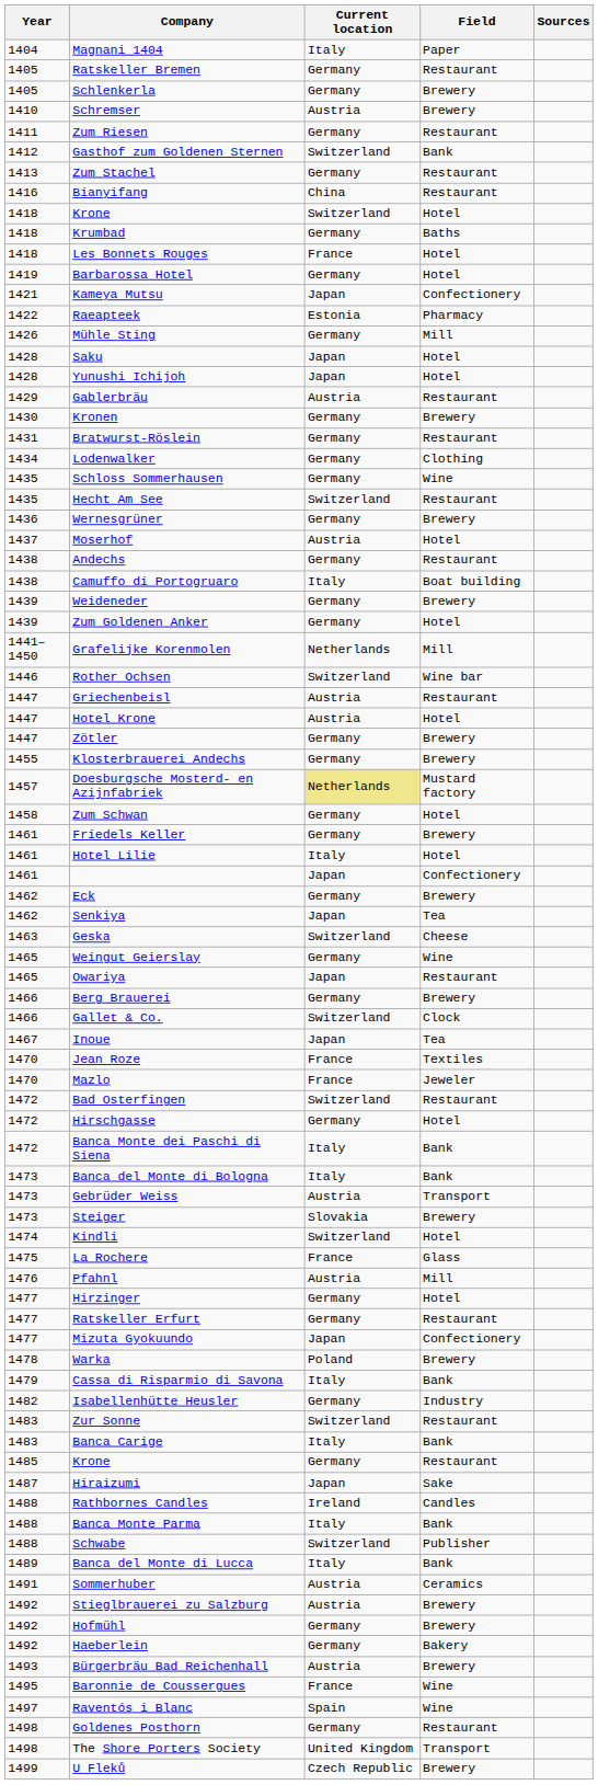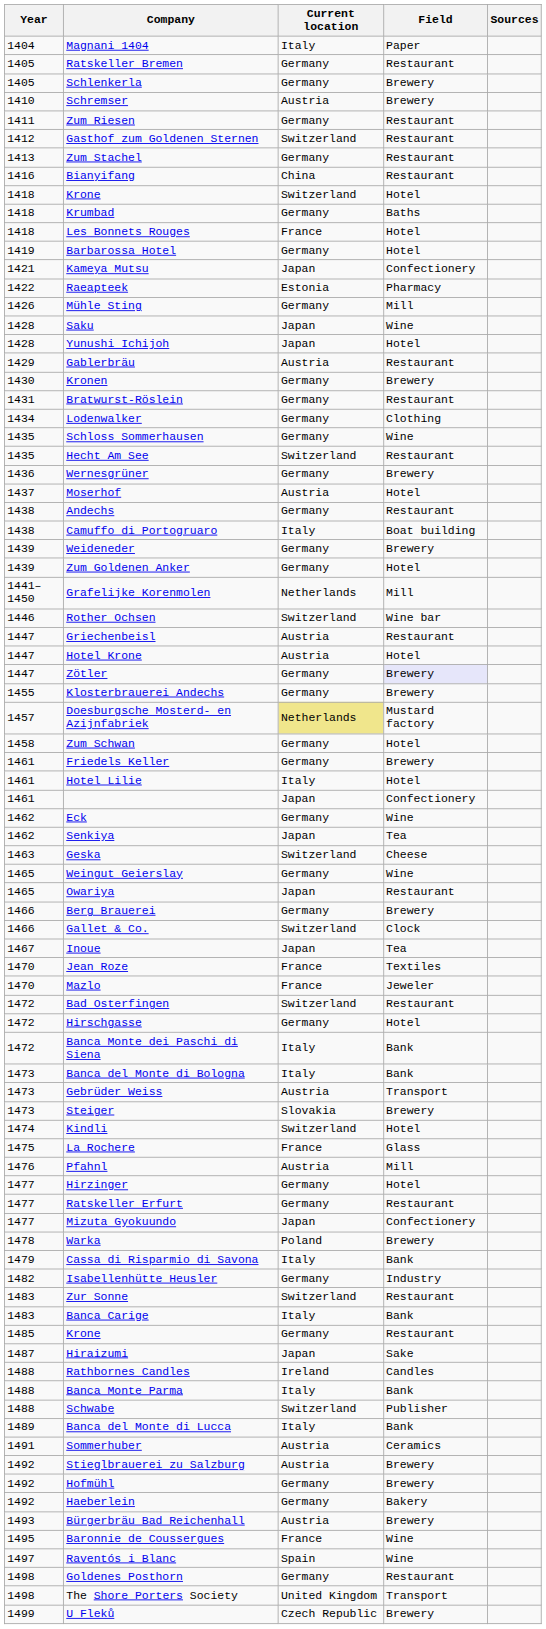 <table class="wikitable sortable">
 <tr>
 <th>Year</th>
 <th>Company</th>
 <th>Current location</th>
 <th>Field</th>
 <th>Sources</th>
 </tr>
 <tr>
 <td>1404</td>
 <td><a href='#'>Magnani 1404</a></td>
 <td>Italy</td>
 <td>Paper</td>
 <td></td>
 </tr>
 <tr>
 <td>1405</td>
 <td><a href='#'>Ratskeller Bremen</a></td>
 <td>Germany</td>
 <td>Restaurant</td>
 <td></td>
 </tr>
 <tr>
 <td>1405</td>
 <td><a href='#'>Schlenkerla</a></td>
 <td>Germany</td>
 <td>Brewery</td>
 <td></td>
 </tr>
 <tr>
 <td>1410</td>
 <td><a href='#'>Schremser</a></td>
 <td>Austria</td>
 <td>Brewery</td>
 <td></td>
 </tr>
 <tr>
 <td>1411</td>
 <td><a href='#'>Zum Riesen</a></td>
 <td>Germany</td>
 <td>Restaurant</td>
 <td></td>
 </tr>
 <tr>
 <td>1412</td>
 <td><a href='#'>Gasthof zum Goldenen Sternen</a></td>
 <td>Switzerland</td>
-<td>Bank</td>
+<td>Restaurant</td>
 <td></td>
 </tr>
 <tr>
 <td>1413</td>
 <td><a href='#'>Zum Stachel</a></td>
 <td>Germany</td>
 <td>Restaurant</td>
 <td></td>
 </tr>
 <tr>
 <td>1416</td>
 <td><a href='#'>Bianyifang</a></td>
 <td>China</td>
 <td>Restaurant</td>
 <td></td>
 </tr>
 <tr>
 <td>1418</td>
 <td><a href='#'>Krone</a></td>
 <td>Switzerland</td>
 <td>Hotel</td>
 <td></td>
 </tr>
 <tr>
 <td>1418</td>
 <td><a href='#'>Krumbad</a></td>
 <td>Germany</td>
 <td>Baths</td>
 <td></td>
 </tr>
 <tr>
 <td>1418</td>
 <td><a href='#'>Les Bonnets Rouges</a></td>
 <td>France</td>
 <td>Hotel</td>
 <td></td>
 </tr>
 <tr>
 <td>1419</td>
 <td><a href='#'>Barbarossa Hotel</a></td>
 <td>Germany</td>
 <td>Hotel</td>
 <td></td>
 </tr>
 <tr>
 <td>1421</td>
 <td><a href='#'>Kameya Mutsu</a></td>
 <td>Japan</td>
 <td>Confectionery</td>
 <td></td>
 </tr>
 <tr>
 <td>1422</td>
 <td><a href='#'>Raeapteek</a></td>
 <td>Estonia</td>
 <td>Pharmacy</td>
 <td></td>
 </tr>
 <tr>
 <td>1426</td>
 <td><a href='#'>Mühle Sting</a></td>
 <td>Germany</td>
 <td>Mill</td>
 <td></td>
 </tr>
 <tr>
 <td>1428</td>
 <td><a href='#'>Saku</a></td>
 <td>Japan</td>
-<td>Hotel</td>
+<td>Wine</td>
 <td></td>
 </tr>
 <tr>
 <td>1428</td>
 <td><a href='#'>Yunushi Ichijoh</a></td>
 <td>Japan</td>
 <td>Hotel</td>
 <td></td>
 </tr>
 <tr>
 <td>1429</td>
 <td><a href='#'>Gablerbräu</a></td>
 <td>Austria</td>
 <td>Restaurant</td>
 <td></td>
 </tr>
 <tr>
 <td>1430</td>
 <td><a href='#'>Kronen</a></td>
 <td>Germany</td>
 <td>Brewery</td>
 <td></td>
 </tr>
 <tr>
 <td>1431</td>
 <td><a href='#'>Bratwurst-Röslein</a></td>
 <td>Germany</td>
 <td>Restaurant</td>
 <td></td>
 </tr>
 <tr>
 <td>1434</td>
 <td><a href='#'>Lodenwalker</a></td>
 <td>Germany</td>
 <td>Clothing</td>
 <td></td>
 </tr>
 <tr>
 <td>1435</td>
 <td><a href='#'>Schloss Sommerhausen</a></td>
 <td>Germany</td>
 <td>Wine</td>
 <td></td>
 </tr>
 <tr>
 <td>1435</td>
 <td><a href='#'>Hecht Am See</a></td>
 <td>Switzerland</td>
 <td>Restaurant</td>
 <td></td>
 </tr>
 <tr>
 <td>1436</td>
 <td><a href='#'>Wernesgrüner</a></td>
 <td>Germany</td>
 <td>Brewery</td>
 <td></td>
 </tr>
 <tr>
 <td>1437</td>
 <td><a href='#'>Moserhof</a></td>
 <td>Austria</td>
 <td>Hotel</td>
 <td></td>
 </tr>
 <tr>
 <td>1438</td>
 <td><a href='#'>Andechs</a></td>
 <td>Germany</td>
 <td>Restaurant</td>
 <td></td>
 </tr>
 <tr>
 <td>1438</td>
 <td><a href='#'>Camuffo di Portogruaro</a></td>
 <td>Italy</td>
 <td>Boat building</td>
 <td></td>
 </tr>
 <tr>
 <td>1439</td>
 <td><a href='#'>Weideneder</a></td>
 <td>Germany</td>
 <td>Brewery</td>
 <td></td>
 </tr>
 <tr>
 <td>1439</td>
 <td><a href='#'>Zum Goldenen Anker</a></td>
 <td>Germany</td>
 <td>Hotel</td>
 <td></td>
 </tr>
 <tr>
 <td>1441–1450</td>
 <td><a href='#'>Grafelijke Korenmolen</a></td>
 <td>Netherlands</td>
 <td>Mill</td>
 <td></td>
 </tr>
 <tr>
 <td>1446</td>
 <td><a href='#'>Rother Ochsen</a></td>
 <td>Switzerland</td>
 <td>Wine bar</td>
 <td></td>
 </tr>
 <tr>
 <td>1447</td>
 <td><a href='#'>Griechenbeisl</a></td>
 <td>Austria</td>
 <td>Restaurant</td>
 <td></td>
 </tr>
 <tr>
 <td>1447</td>
 <td><a href='#'>Hotel Krone</a></td>
 <td>Austria</td>
 <td>Hotel</td>
 <td></td>
 </tr>
 <tr>
 <td>1447</td>
 <td><a href='#'>Zötler</a></td>
 <td>Germany</td>
-<td>Brewery</td>
+<td style="background: lavender;">Brewery</td>
 <td></td>
 </tr>
 <tr>
 <td>1455</td>
 <td><a href='#'>Klosterbrauerei Andechs</a></td>
 <td>Germany</td>
 <td>Brewery</td>
 <td></td>
 </tr>
 <tr>
 <td>1457</td>
 <td><a href='#'>Doesburgsche Mosterd- en Azijnfabriek</a></td>
 <td style="background: khaki;">Netherlands</td>
 <td>Mustard factory</td>
 <td></td>
 </tr>
 <tr>
 <td>1458</td>
 <td><a href='#'>Zum Schwan</a></td>
 <td>Germany</td>
 <td>Hotel</td>
 <td></td>
 </tr>
 <tr>
 <td>1461</td>
 <td><a href='#'>Friedels Keller</a></td>
 <td>Germany</td>
 <td>Brewery</td>
 <td></td>
 </tr>
 <tr>
 <td>1461</td>
 <td><a href='#'>Hotel Lilie</a></td>
 <td>Italy</td>
 <td>Hotel</td>
 <td></td>
 </tr>
 <tr>
 <td>1461</td>
 <td></td>
 <td>Japan</td>
 <td>Confectionery</td>
 <td></td>
 </tr>
 <tr>
 <td>1462</td>
 <td><a href='#'>Eck</a></td>
 <td>Germany</td>
-<td>Brewery</td>
+<td>Wine</td>
 <td></td>
 </tr>
 <tr>
 <td>1462</td>
 <td><a href='#'>Senkiya</a></td>
 <td>Japan</td>
 <td>Tea</td>
 <td></td>
 </tr>
 <tr>
 <td>1463</td>
 <td><a href='#'>Geska</a></td>
 <td>Switzerland</td>
 <td>Cheese</td>
 <td></td>
 </tr>
 <tr>
 <td>1465</td>
 <td><a href='#'>Weingut Geierslay</a></td>
 <td>Germany</td>
 <td>Wine</td>
 <td></td>
 </tr>
 <tr>
 <td>1465</td>
 <td><a href='#'>Owariya</a></td>
 <td>Japan</td>
 <td>Restaurant</td>
 <td></td>
 </tr>
 <tr>
 <td>1466</td>
 <td><a href='#'>Berg Brauerei</a></td>
 <td>Germany</td>
 <td>Brewery</td>
 <td></td>
 </tr>
 <tr>
 <td>1466</td>
 <td><a href='#'>Gallet & Co.</a></td>
 <td>Switzerland</td>
 <td>Clock</td>
 <td></td>
 </tr>
 <tr>
 <td>1467</td>
 <td><a href='#'>Inoue</a></td>
 <td>Japan</td>
 <td>Tea</td>
 <td></td>
 </tr>
 <tr>
 <td>1470</td>
 <td><a href='#'>Jean Roze</a></td>
 <td>France</td>
 <td>Textiles</td>
 <td></td>
 </tr>
 <tr>
 <td>1470</td>
 <td><a href='#'>Mazlo</a></td>
 <td>France</td>
 <td>Jeweler</td>
 <td></td>
 </tr>
 <tr>
 <td>1472</td>
 <td><a href='#'>Bad Osterfingen</a></td>
 <td>Switzerland</td>
 <td>Restaurant</td>
 <td></td>
 </tr>
 <tr>
 <td>1472</td>
 <td><a href='#'>Hirschgasse</a></td>
 <td>Germany</td>
 <td>Hotel</td>
 <td></td>
 </tr>
 <tr>
 <td>1472</td>
 <td><a href='#'>Banca Monte dei Paschi di Siena</a></td>
 <td>Italy</td>
 <td>Bank</td>
 <td></td>
 </tr>
 <tr>
 <td>1473</td>
 <td><a href='#'>Banca del Monte di Bologna</a></td>
 <td>Italy</td>
 <td>Bank</td>
 <td></td>
 </tr>
 <tr>
 <td>1473</td>
 <td><a href='#'>Gebrüder Weiss</a></td>
 <td>Austria</td>
 <td>Transport</td>
 <td></td>
 </tr>
 <tr>
 <td>1473</td>
 <td><a href='#'>Steiger</a></td>
 <td>Slovakia</td>
 <td>Brewery</td>
 <td></td>
 </tr>
 <tr>
 <td>1474</td>
 <td><a href='#'>Kindli</a></td>
 <td>Switzerland</td>
 <td>Hotel</td>
 <td></td>
 </tr>
 <tr>
 <td>1475</td>
 <td><a href='#'>La Rochere</a></td>
 <td>France</td>
 <td>Glass</td>
 <td></td>
 </tr>
 <tr>
 <td>1476</td>
 <td><a href='#'>Pfahnl</a></td>
 <td>Austria</td>
 <td>Mill</td>
 <td></td>
 </tr>
 <tr>
 <td>1477</td>
 <td><a href='#'>Hirzinger</a></td>
 <td>Germany</td>
 <td>Hotel</td>
 <td></td>
 </tr>
 <tr>
 <td>1477</td>
 <td><a href='#'>Ratskeller Erfurt</a></td>
 <td>Germany</td>
 <td>Restaurant</td>
 <td></td>
 </tr>
 <tr>
 <td>1477</td>
 <td><a href='#'>Mizuta Gyokuundo</a></td>
 <td>Japan</td>
 <td>Confectionery</td>
 <td></td>
 </tr>
 <tr>
 <td>1478</td>
 <td><a href='#'>Warka</a></td>
 <td>Poland</td>
 <td>Brewery</td>
 <td></td>
 </tr>
 <tr>
 <td>1479</td>
 <td><a href='#'>Cassa di Risparmio di Savona</a></td>
 <td>Italy</td>
 <td>Bank</td>
 <td></td>
 </tr>
 <tr>
 <td>1482</td>
 <td><a href='#'>Isabellenhütte Heusler</a></td>
 <td>Germany</td>
 <td>Industry</td>
 <td></td>
 </tr>
 <tr>
 <td>1483</td>
 <td><a href='#'>Zur Sonne</a></td>
 <td>Switzerland</td>
 <td>Restaurant</td>
 <td></td>
 </tr>
 <tr>
 <td>1483</td>
 <td><a href='#'>Banca Carige</a></td>
 <td>Italy</td>
 <td>Bank</td>
 <td></td>
 </tr>
 <tr>
 <td>1485</td>
 <td><a href='#'>Krone</a></td>
 <td>Germany</td>
 <td>Restaurant</td>
 <td></td>
 </tr>
 <tr>
 <td>1487</td>
 <td><a href='#'>Hiraizumi</a></td>
 <td>Japan</td>
 <td>Sake</td>
 <td></td>
 </tr>
 <tr>
 <td>1488</td>
 <td><a href='#'>Rathbornes Candles</a></td>
 <td>Ireland</td>
 <td>Candles</td>
 <td></td>
 </tr>
 <tr>
 <td>1488</td>
 <td><a href='#'>Banca Monte Parma</a></td>
 <td>Italy</td>
 <td>Bank</td>
 <td></td>
 </tr>
 <tr>
 <td>1488</td>
 <td><a href='#'>Schwabe</a></td>
 <td>Switzerland</td>
 <td>Publisher</td>
 <td></td>
 </tr>
 <tr>
 <td>1489</td>
 <td><a href='#'>Banca del Monte di Lucca</a></td>
 <td>Italy</td>
 <td>Bank</td>
 <td></td>
 </tr>
 <tr>
 <td>1491</td>
 <td><a href='#'>Sommerhuber</a></td>
 <td>Austria</td>
 <td>Ceramics</td>
 <td></td>
 </tr>
 <tr>
 <td>1492</td>
 <td><a href='#'>Stieglbrauerei zu Salzburg</a></td>
 <td>Austria</td>
 <td>Brewery</td>
 <td></td>
 </tr>
 <tr>
 <td>1492</td>
 <td><a href='#'>Hofmühl</a></td>
 <td>Germany</td>
 <td>Brewery</td>
 <td></td>
 </tr>
 <tr>
 <td>1492</td>
 <td><a href='#'>Haeberlein</a></td>
 <td>Germany</td>
 <td>Bakery</td>
 <td></td>
 </tr>
 <tr>
 <td>1493</td>
 <td><a href='#'>Bürgerbräu Bad Reichenhall</a></td>
 <td>Austria</td>
 <td>Brewery</td>
 <td></td>
 </tr>
 <tr>
 <td>1495</td>
 <td><a href='#'>Baronnie de Coussergues</a></td>
 <td>France</td>
 <td>Wine</td>
 <td></td>
 </tr>
 <tr>
 <td>1497</td>
 <td><a href='#'>Raventós i Blanc</a></td>
 <td>Spain</td>
 <td>Wine</td>
 <td></td>
 </tr>
 <tr>
 <td>1498</td>
 <td><a href='#'>Goldenes Posthorn</a></td>
 <td>Germany</td>
 <td>Restaurant</td>
 <td></td>
 </tr>
 <tr>
 <td>1498</td>
 <td>The <a href='#'>Shore Porters</a> Society</td>
 <td>United Kingdom</td>
 <td>Transport</td>
 <td></td>
 </tr>
 <tr>
 <td>1499</td>
 <td><a href='#'>U Fleků</a></td>
 <td>Czech Republic</td>
 <td>Brewery</td>
 <td></td>
 </tr>
 </table>
